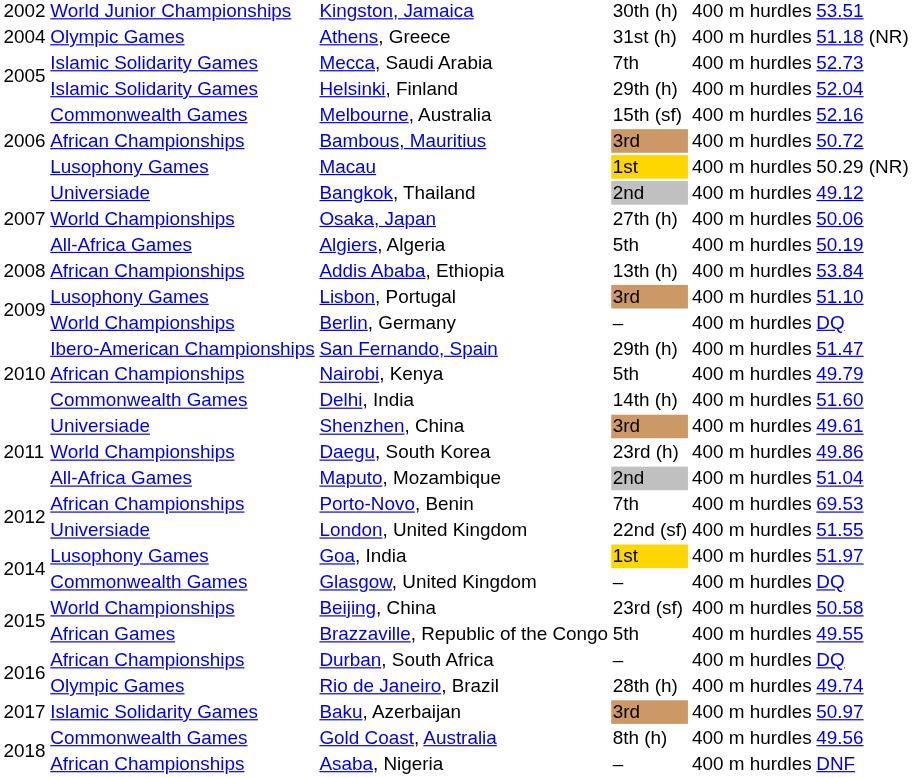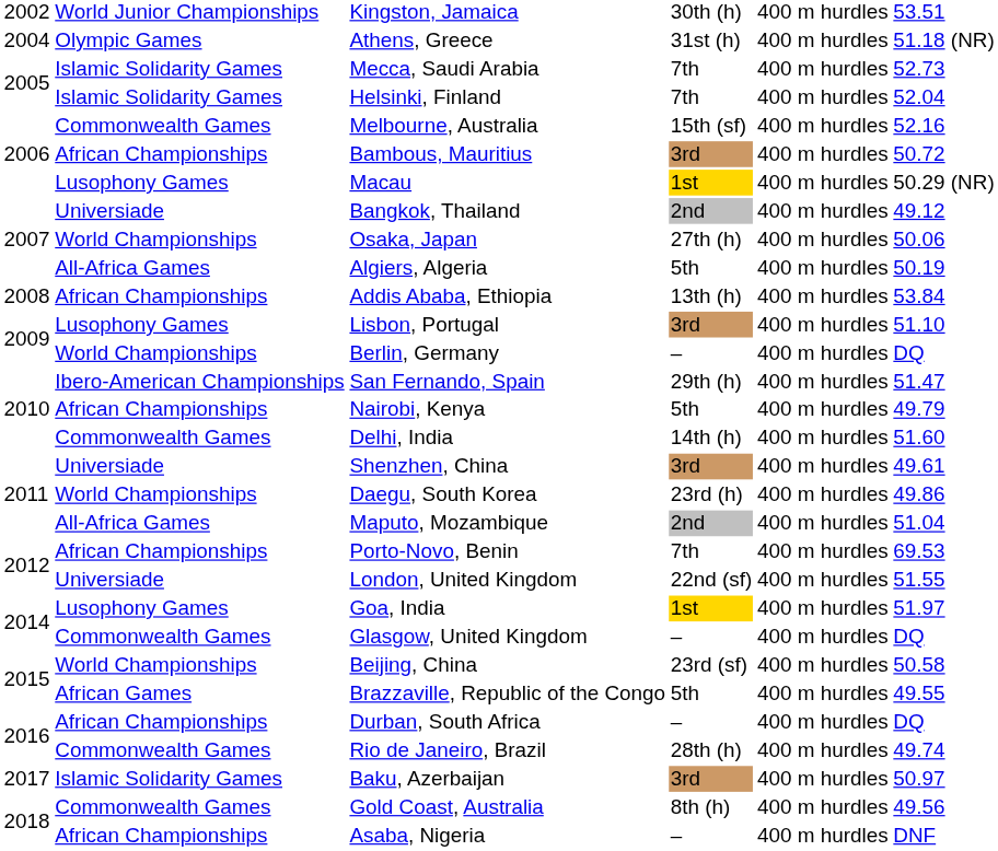 <table>
 <tr>
 <td>2002</td>
 <td><a href='#'>World Junior Championships</a></td>
 <td><a href='#'>Kingston, Jamaica</a></td>
 <td>30th (h)</td>
 <td>400 m hurdles</td>
 <td><a href='#'>53.51</a></td>
 </tr>
 <tr>
 <td>2004</td>
 <td><a href='#'>Olympic Games</a></td>
 <td><a href='#'>Athens</a>, Greece</td>
 <td>31st (h)</td>
 <td>400 m hurdles</td>
 <td><a href='#'>51.18</a> (NR)</td>
 </tr>
 <tr>
 <td rowspan=2>2005</td>
 <td><a href='#'>Islamic Solidarity Games</a></td>
 <td><a href='#'>Mecca</a>, Saudi Arabia</td>
 <td>7th</td>
 <td>400 m hurdles</td>
 <td><a href='#'>52.73</a></td>
 </tr>
 <tr>
 <td><a href='#'>Islamic Solidarity Games</a></td>
 <td><a href='#'>Helsinki</a>, Finland</td>
-<td>29th (h)</td>
+<td>7th</td>
 <td>400 m hurdles</td>
 <td><a href='#'>52.04</a></td>
 </tr>
 <tr>
 <td rowspan=3>2006</td>
 <td><a href='#'>Commonwealth Games</a></td>
 <td><a href='#'>Melbourne</a>, Australia</td>
 <td>15th (sf)</td>
 <td>400 m hurdles</td>
 <td><a href='#'>52.16</a></td>
 </tr>
 <tr>
 <td><a href='#'>African Championships</a></td>
 <td><a href='#'>Bambous, Mauritius</a></td>
 <td bgcolor=cc9966>3rd</td>
 <td>400 m hurdles</td>
 <td><a href='#'>50.72</a></td>
 </tr>
 <tr>
 <td><a href='#'>Lusophony Games</a></td>
 <td><a href='#'>Macau</a></td>
 <td bgcolor=gold>1st</td>
 <td>400 m hurdles</td>
 <td>50.29 (NR)</td>
 </tr>
 <tr>
 <td rowspan=3>2007</td>
 <td><a href='#'>Universiade</a></td>
 <td><a href='#'>Bangkok</a>, Thailand</td>
 <td bgcolor=silver>2nd</td>
 <td>400 m hurdles</td>
 <td><a href='#'>49.12</a></td>
 </tr>
 <tr>
 <td><a href='#'>World Championships</a></td>
 <td><a href='#'>Osaka, Japan</a></td>
 <td>27th (h)</td>
 <td>400 m hurdles</td>
 <td><a href='#'>50.06</a></td>
 </tr>
 <tr>
 <td><a href='#'>All-Africa Games</a></td>
 <td><a href='#'>Algiers</a>, Algeria</td>
 <td>5th</td>
 <td>400 m hurdles</td>
 <td><a href='#'>50.19</a></td>
 </tr>
 <tr>
 <td>2008</td>
 <td><a href='#'>African Championships</a></td>
 <td><a href='#'>Addis Ababa</a>, Ethiopia</td>
 <td>13th (h)</td>
 <td>400 m hurdles</td>
 <td><a href='#'>53.84</a></td>
 </tr>
 <tr>
 <td rowspan=2>2009</td>
 <td><a href='#'>Lusophony Games</a></td>
 <td><a href='#'>Lisbon</a>, Portugal</td>
 <td bgcolor=cc9966>3rd</td>
 <td>400 m hurdles</td>
 <td><a href='#'>51.10</a></td>
 </tr>
 <tr>
 <td><a href='#'>World Championships</a></td>
 <td><a href='#'>Berlin</a>, Germany</td>
 <td>–</td>
 <td>400 m hurdles</td>
 <td><a href='#'>DQ</a></td>
 </tr>
 <tr>
 <td rowspan=3>2010</td>
 <td><a href='#'>Ibero-American Championships</a></td>
 <td><a href='#'>San Fernando, Spain</a></td>
 <td>29th (h)</td>
 <td>400 m hurdles</td>
 <td><a href='#'>51.47</a></td>
 </tr>
 <tr>
 <td><a href='#'>African Championships</a></td>
 <td><a href='#'>Nairobi</a>, Kenya</td>
 <td>5th</td>
 <td>400 m hurdles</td>
 <td><a href='#'>49.79</a></td>
 </tr>
 <tr>
 <td><a href='#'>Commonwealth Games</a></td>
 <td><a href='#'>Delhi</a>, India</td>
 <td>14th (h)</td>
 <td>400 m hurdles</td>
 <td><a href='#'>51.60</a></td>
 </tr>
 <tr>
 <td rowspan=3>2011</td>
 <td><a href='#'>Universiade</a></td>
 <td><a href='#'>Shenzhen</a>, China</td>
 <td bgcolor=cc9966>3rd</td>
 <td>400 m hurdles</td>
 <td><a href='#'>49.61</a></td>
 </tr>
 <tr>
 <td><a href='#'>World Championships</a></td>
 <td><a href='#'>Daegu</a>, South Korea</td>
 <td>23rd (h)</td>
 <td>400 m hurdles</td>
 <td><a href='#'>49.86</a></td>
 </tr>
 <tr>
 <td><a href='#'>All-Africa Games</a></td>
 <td><a href='#'>Maputo</a>, Mozambique</td>
 <td bgcolor=silver>2nd</td>
 <td>400 m hurdles</td>
 <td><a href='#'>51.04</a></td>
 </tr>
 <tr>
 <td rowspan=2>2012</td>
 <td><a href='#'>African Championships</a></td>
 <td><a href='#'>Porto-Novo</a>, Benin</td>
 <td>7th</td>
 <td>400 m hurdles</td>
 <td><a href='#'>69.53</a></td>
 </tr>
 <tr>
 <td><a href='#'>Universiade</a></td>
 <td><a href='#'>London</a>, United Kingdom</td>
 <td>22nd (sf)</td>
 <td>400 m hurdles</td>
 <td><a href='#'>51.55</a></td>
 </tr>
 <tr>
 <td rowspan=2>2014</td>
 <td><a href='#'>Lusophony Games</a></td>
 <td><a href='#'>Goa</a>, India</td>
 <td bgcolor=gold>1st</td>
 <td>400 m hurdles</td>
 <td><a href='#'>51.97</a></td>
 </tr>
 <tr>
 <td><a href='#'>Commonwealth Games</a></td>
 <td><a href='#'>Glasgow</a>, United Kingdom</td>
 <td>–</td>
 <td>400 m hurdles</td>
 <td><a href='#'>DQ</a></td>
 </tr>
 <tr>
 <td rowspan=2>2015</td>
 <td><a href='#'>World Championships</a></td>
 <td><a href='#'>Beijing</a>, China</td>
 <td>23rd (sf)</td>
 <td>400 m hurdles</td>
 <td><a href='#'>50.58</a></td>
 </tr>
 <tr>
 <td><a href='#'>African Games</a></td>
 <td><a href='#'>Brazzaville</a>, Republic of the Congo</td>
 <td>5th</td>
 <td>400 m hurdles</td>
 <td><a href='#'>49.55</a></td>
 </tr>
 <tr>
 <td rowspan=2>2016</td>
 <td><a href='#'>African Championships</a></td>
 <td><a href='#'>Durban</a>, South Africa</td>
 <td>–</td>
 <td>400 m hurdles</td>
 <td><a href='#'>DQ</a></td>
 </tr>
 <tr>
-<td><a href='#'>Olympic Games</a></td>
+<td><a href='#'>Commonwealth Games</a></td>
 <td><a href='#'>Rio de Janeiro</a>, Brazil</td>
 <td>28th (h)</td>
 <td>400 m hurdles</td>
 <td><a href='#'>49.74</a></td>
 </tr>
 <tr>
 <td>2017</td>
 <td><a href='#'>Islamic Solidarity Games</a></td>
 <td><a href='#'>Baku</a>, Azerbaijan</td>
 <td bgcolor=cc9966>3rd</td>
 <td>400 m hurdles</td>
 <td><a href='#'>50.97</a></td>
 </tr>
 <tr>
 <td rowspan=2>2018</td>
 <td><a href='#'>Commonwealth Games</a></td>
 <td><a href='#'>Gold Coast</a>, <a href='#'>Australia</a></td>
 <td>8th (h)</td>
 <td>400 m hurdles</td>
 <td><a href='#'>49.56</a></td>
 </tr>
 <tr>
 <td><a href='#'>African Championships</a></td>
 <td><a href='#'>Asaba</a>, Nigeria</td>
 <td>–</td>
 <td>400 m hurdles</td>
 <td><a href='#'>DNF</a></td>
 </tr>
 </table>
